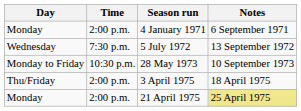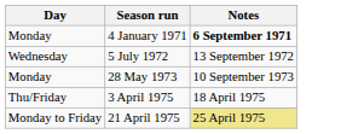 <table class="wikitable">
 <tr>
 <th>Day</th>
-<th>Time</th>
 <th>Season run</th>
 <th>Notes</th>
 </tr>
 <tr>
 <td>Monday</td>
-<td>2:00 p.m.</td>
 <td>4 January 1971</td>
-<td>6 September 1971</td>
+<td><strong>6 September 1971</strong></td>
 </tr>
 <tr>
 <td>Wednesday</td>
-<td>7:30 p.m.</td>
 <td>5 July 1972</td>
 <td>13 September 1972</td>
 </tr>
 <tr>
-<td>Monday to Friday</td>
-<td>10:30 p.m.</td>
+<td>Monday</td>
 <td>28 May 1973</td>
 <td>10 September 1973</td>
 </tr>
 <tr>
 <td>Thu/Friday</td>
-<td>2:00 p.m.</td>
 <td>3 April 1975</td>
 <td>18 April 1975</td>
 </tr>
 <tr>
-<td>Monday</td>
-<td>2:00 p.m.</td>
+<td>Monday to Friday</td>
 <td>21 April 1975</td>
 <td style="background: khaki;">25 April 1975</td>
 </tr>
 </table>
